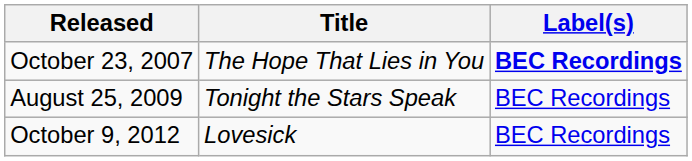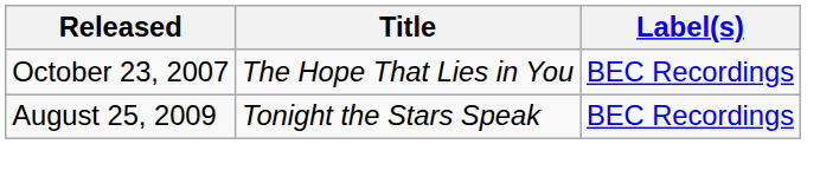 <table class="wikitable">
 <tr>
 <th>Released</th>
 <th>Title</th>
 <th><a href='#'>Label(s)</a></th>
 </tr>
 <tr>
 <td>October 23, 2007</td>
 <td><em>The Hope That Lies in You</em></td>
-<td><strong><a href='#'>BEC Recordings</a></strong></td>
+<td><a href='#'>BEC Recordings</a></td>
 </tr>
 <tr>
 <td>August 25, 2009</td>
 <td><em>Tonight the Stars Speak</em></td>
 <td><a href='#'>BEC Recordings</a></td>
 </tr>
-<tr>
-<td>October 9, 2012</td>
-<td><em>Lovesick</em></td>
-<td><a href='#'>BEC Recordings</a></td>
-</tr>
 </table>
